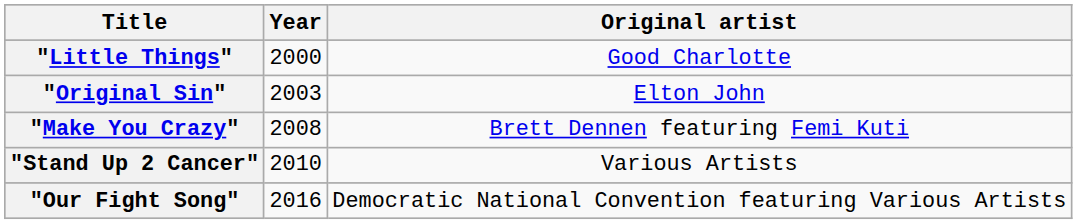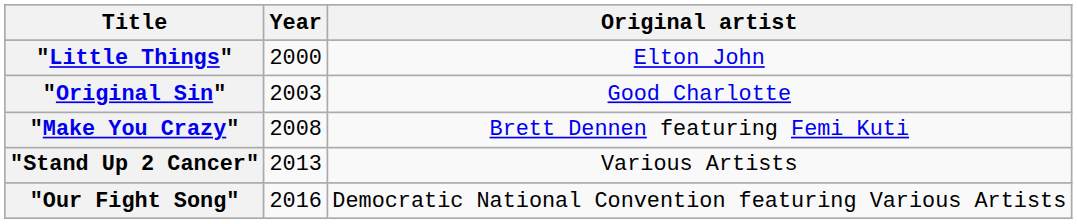 <table class="wikitable plainrowheaders" style="text-align:center;" border="1">
 <tr>
 <th scope="col">Title</th>
 <th scope="col">Year</th>
 <th scope="col">Original artist</th>
 </tr>
 <tr>
 <th scope="row">"<a href='#'>Little Things</a>"</th>
 <td>2000</td>
-<td><a href='#'>Good Charlotte</a></td>
+<td><a href='#'>Elton John</a></td>
 </tr>
 <tr>
 <th scope="row">"<a href='#'>Original Sin</a>"</th>
 <td>2003</td>
-<td><a href='#'>Elton John</a></td>
+<td><a href='#'>Good Charlotte</a></td>
 </tr>
 <tr>
 <th scope="row">"<a href='#'>Make You Crazy</a>"</th>
 <td>2008</td>
 <td><a href='#'>Brett Dennen</a> featuring <a href='#'>Femi Kuti</a></td>
 </tr>
 <tr>
 <th scope="row">"Stand Up 2 Cancer"</th>
-<td>2010</td>
+<td>2013</td>
 <td>Various Artists</td>
 </tr>
 <tr>
 <th scope="row">"Our Fight Song"</th>
 <td>2016</td>
 <td>Democratic National Convention featuring Various Artists</td>
 </tr>
 </table>
